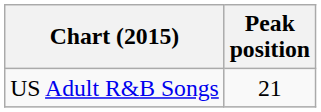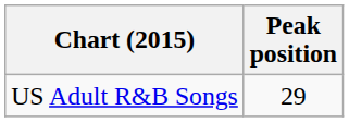 <table class="wikitable">
 <tr>
 <th>Chart (2015)</th>
 <th>Peak<br>position</th>
 </tr>
 <tr>
 <td>US <a href='#'>Adult R&B Songs</a></td>
-<td align="center">21</td>
+<td align="center">29</td>
 </tr>
 </table>
